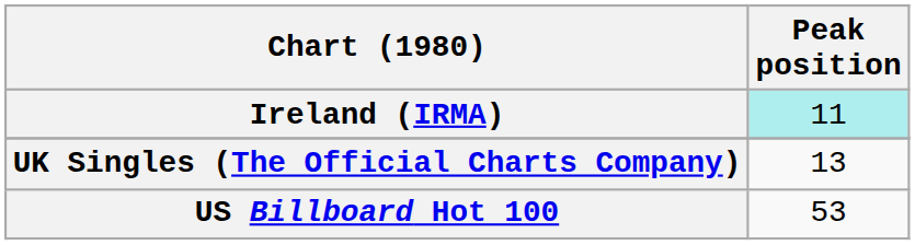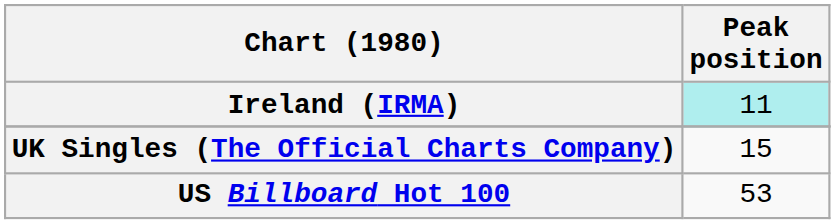 <table class="wikitable sortable plainrowheaders">
 <tr>
 <th>Chart (1980)</th>
 <th>Peak<br>position</th>
 </tr>
 <tr>
 <th scope="row">Ireland (<a href='#'>IRMA</a>)</th>
 <td style="background: paleturquoise; text-align:center;">11</td>
 </tr>
 <tr>
 </tr>
 <tr>
 </tr>
 <tr>
 <th scope="row">UK Singles (<a href='#'>The Official Charts Company</a>)</th>
-<td align="center">13</td>
+<td align="center">15</td>
 </tr>
 <tr>
 <th scope="row">US <a href='#'><em>Billboard</em> Hot 100</a></th>
 <td align="center">53</td>
 </tr>
 </table>
